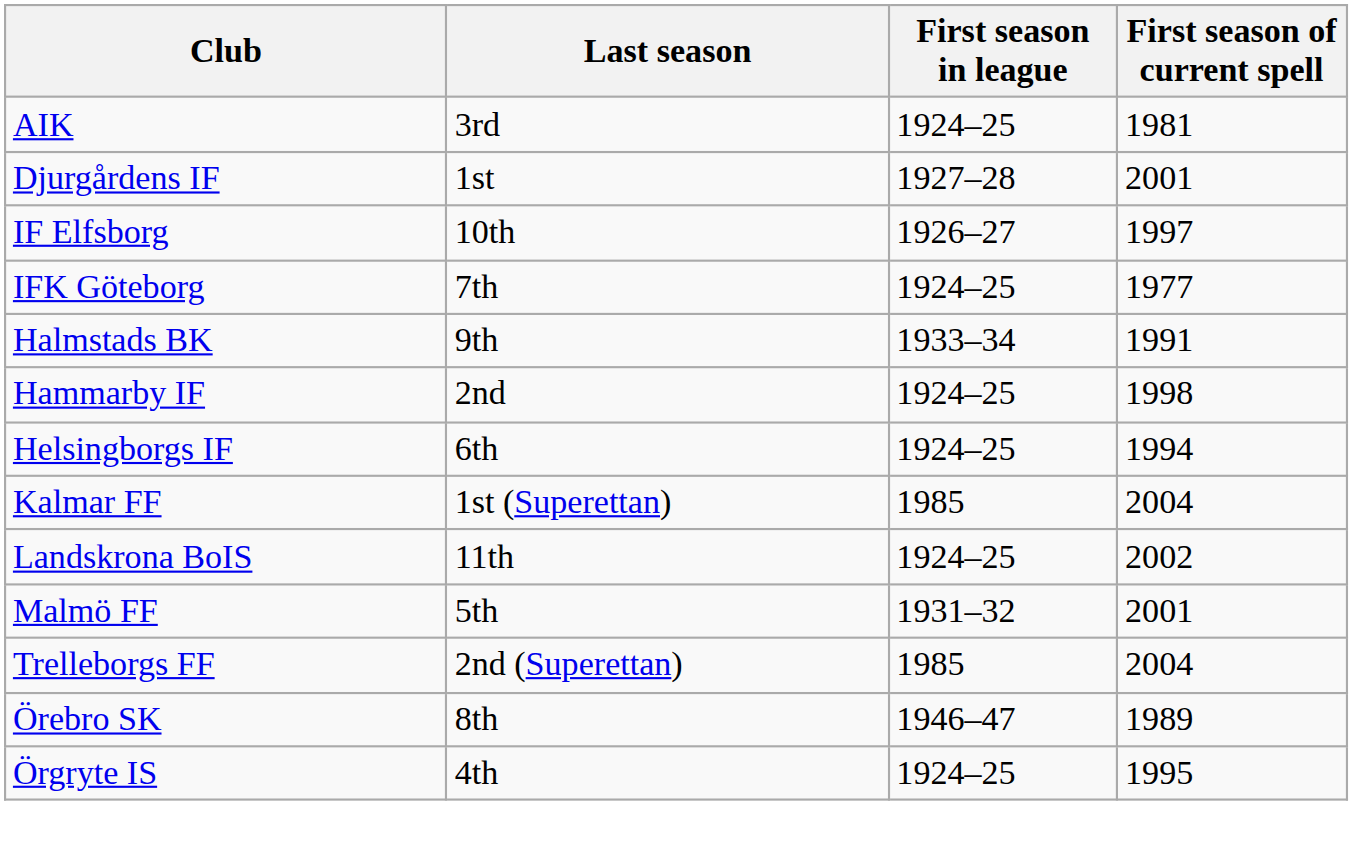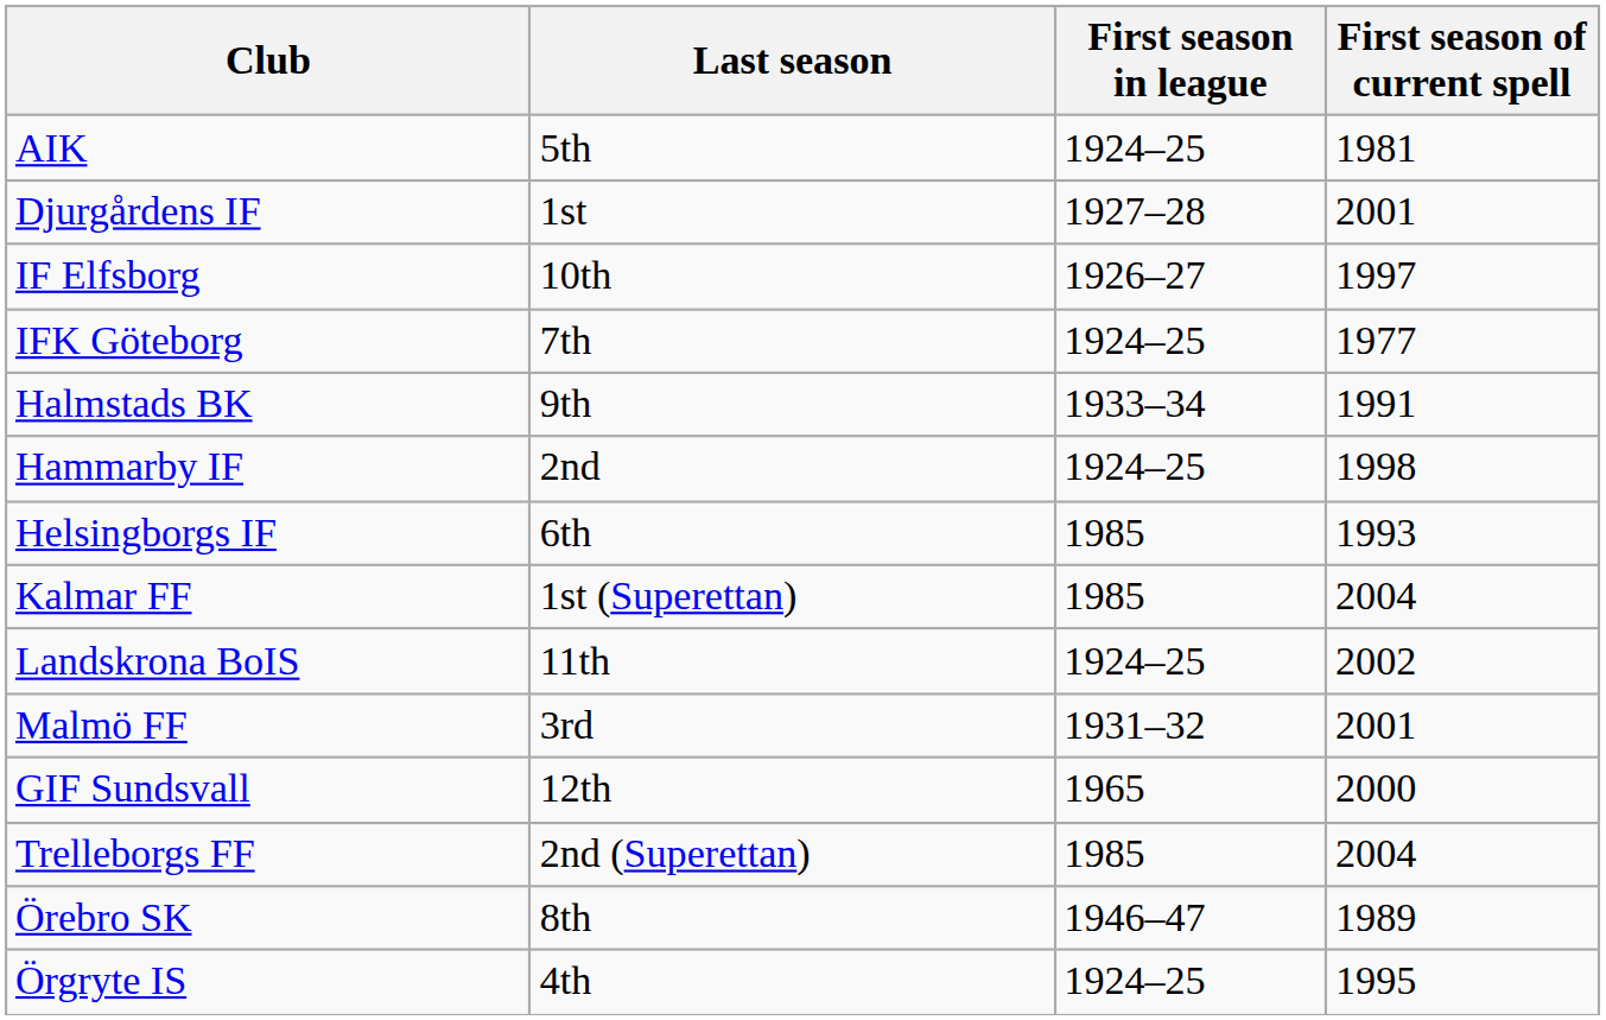 <table class="wikitable">
 <tr>
 <th style="width: 200px;">Club</th>
 <th style="width: 200px;">Last season</th>
 <th style="width: 100px;">First season<br>in league</th>
 <th style="width: 100px;">First season of<br>current spell</th>
 </tr>
 <tr>
 <td><a href='#'>AIK</a></td>
-<td>3rd</td>
+<td>5th</td>
 <td>1924–25</td>
 <td>1981</td>
 </tr>
 <tr>
 <td><a href='#'>Djurgårdens IF</a></td>
 <td>1st</td>
 <td>1927–28</td>
 <td>2001</td>
 </tr>
 <tr>
 <td><a href='#'>IF Elfsborg</a></td>
 <td>10th</td>
 <td>1926–27</td>
 <td>1997</td>
 </tr>
 <tr>
 <td><a href='#'>IFK Göteborg</a></td>
 <td>7th</td>
 <td>1924–25</td>
 <td>1977</td>
 </tr>
 <tr>
 <td><a href='#'>Halmstads BK</a></td>
 <td>9th</td>
 <td>1933–34</td>
 <td>1991</td>
 </tr>
 <tr>
 <td><a href='#'>Hammarby IF</a></td>
 <td>2nd</td>
 <td>1924–25</td>
 <td>1998</td>
 </tr>
 <tr>
 <td><a href='#'>Helsingborgs IF</a></td>
 <td>6th</td>
-<td>1924–25</td>
-<td>1994</td>
+<td>1985</td>
+<td>1993</td>
 </tr>
 <tr>
 <td><a href='#'>Kalmar FF</a></td>
 <td>1st (<a href='#'>Superettan</a>)</td>
 <td>1985</td>
 <td>2004</td>
 </tr>
 <tr>
 <td><a href='#'>Landskrona BoIS</a></td>
 <td>11th</td>
 <td>1924–25</td>
 <td>2002</td>
 </tr>
 <tr>
 <td><a href='#'>Malmö FF</a></td>
-<td>5th</td>
+<td>3rd</td>
 <td>1931–32</td>
 <td>2001</td>
+</tr>
+<tr>
+<td><a href='#'>GIF Sundsvall</a></td>
+<td>12th</td>
+<td>1965</td>
+<td>2000</td>
 </tr>
 <tr>
 <td><a href='#'>Trelleborgs FF</a></td>
 <td>2nd (<a href='#'>Superettan</a>)</td>
 <td>1985</td>
 <td>2004</td>
 </tr>
 <tr>
 <td><a href='#'>Örebro SK</a></td>
 <td>8th</td>
 <td>1946–47</td>
 <td>1989</td>
 </tr>
 <tr>
 <td><a href='#'>Örgryte IS</a></td>
 <td>4th</td>
 <td>1924–25</td>
 <td>1995</td>
 </tr>
 </table>
